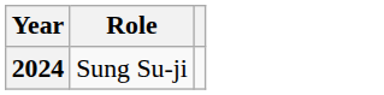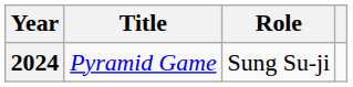 <table class="wikitable plainrowheaders">
 <tr>
 <th scope="col">Year</th>
+<th scope="col">Title</th>
 <th scope="col">Role</th>
 <th scope="col" class="unsortable"></th>
 </tr>
 <tr>
 <th scope="row">2024</th>
+<td><em><a href='#'>Pyramid Game</a></em></td>
 <td>Sung Su-ji</td>
 <td style="text-align:center"></td>
 </tr>
 </table>
